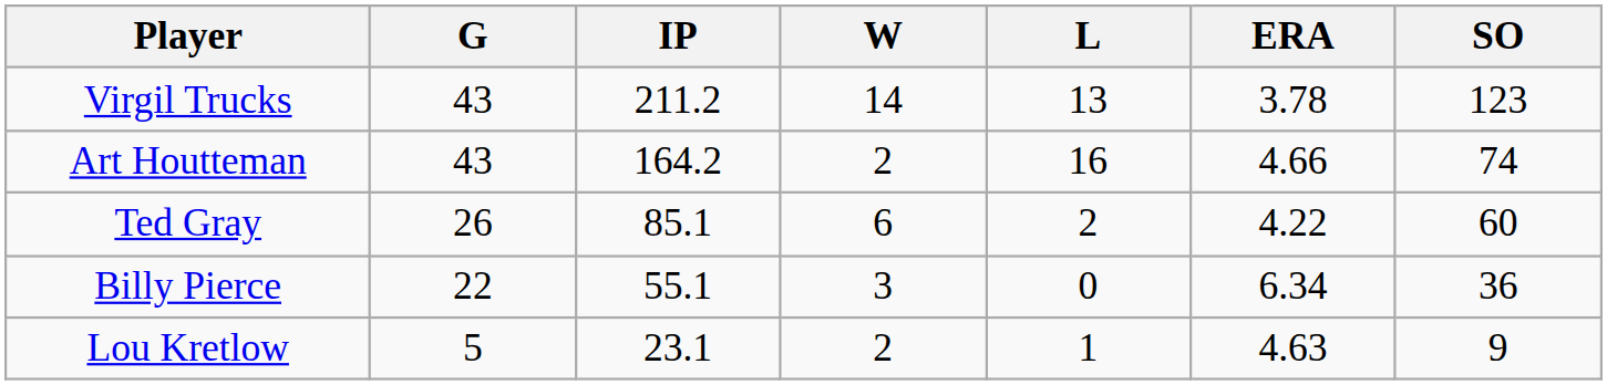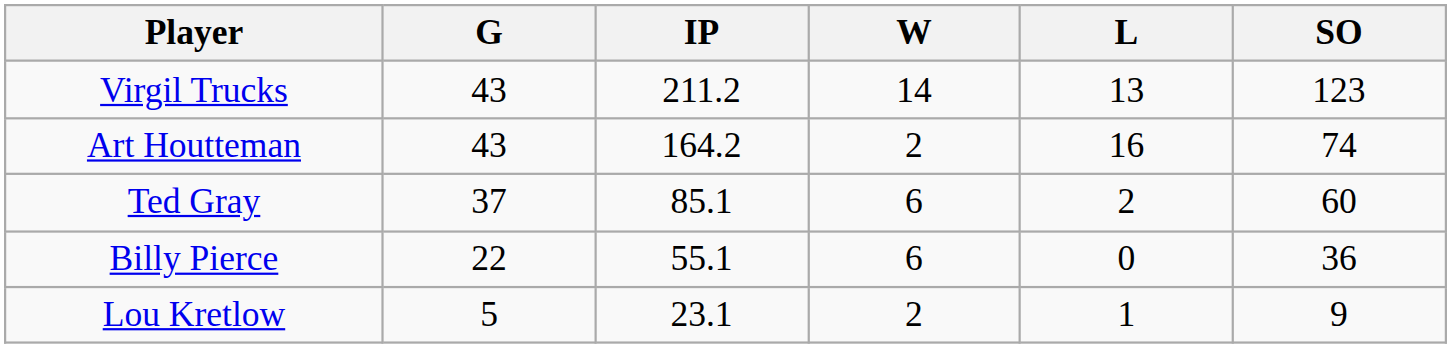 <table class="wikitable sortable">
 <tr>
 <th bgcolor="#DDDDFF" width="16%">Player</th>
 <th bgcolor="#DDDDFF" width="9%">G</th>
 <th bgcolor="#DDDDFF" width="9%">IP</th>
 <th bgcolor="#DDDDFF" width="9%">W</th>
 <th bgcolor="#DDDDFF" width="9%">L</th>
-<th bgcolor="#DDDDFF" width="9%">ERA</th>
 <th bgcolor="#DDDDFF" width="9%">SO</th>
 </tr>
 <tr align="center">
 <td><a href='#'>Virgil Trucks</a></td>
 <td>43</td>
 <td>211.2</td>
 <td>14</td>
 <td>13</td>
-<td>3.78</td>
 <td>123</td>
 </tr>
 <tr align="center">
 <td><a href='#'>Art Houtteman</a></td>
 <td>43</td>
 <td>164.2</td>
 <td>2</td>
 <td>16</td>
-<td>4.66</td>
 <td>74</td>
 </tr>
 <tr align="center">
 <td><a href='#'>Ted Gray</a></td>
-<td>26</td>
+<td>37</td>
 <td>85.1</td>
 <td>6</td>
 <td>2</td>
-<td>4.22</td>
 <td>60</td>
 </tr>
 <tr align="center">
 <td><a href='#'>Billy Pierce</a></td>
 <td>22</td>
 <td>55.1</td>
-<td>3</td>
+<td>6</td>
 <td>0</td>
-<td>6.34</td>
 <td>36</td>
 </tr>
 <tr align="center">
 <td><a href='#'>Lou Kretlow</a></td>
 <td>5</td>
 <td>23.1</td>
 <td>2</td>
 <td>1</td>
-<td>4.63</td>
 <td>9</td>
 </tr>
 </table>
